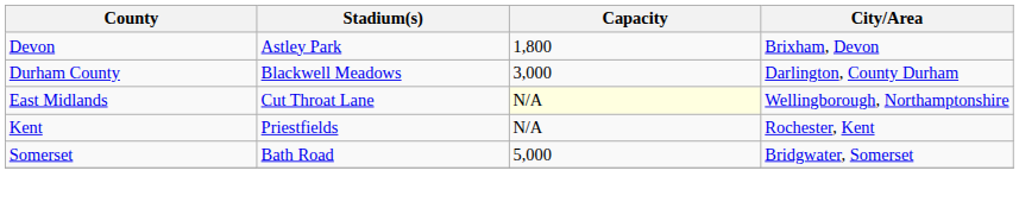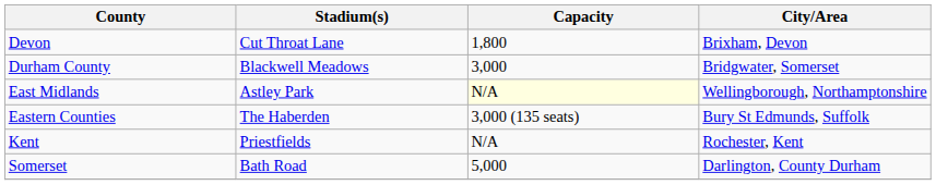 <table class="wikitable sortable">
 <tr>
 <th width=25%>County</th>
 <th width=25%>Stadium(s)</th>
 <th width=25%>Capacity</th>
 <th width=25%>City/Area</th>
 </tr>
 <tr>
 <td><a href='#'>Devon</a></td>
-<td><a href='#'>Astley Park</a></td>
+<td><a href='#'>Cut Throat Lane</a></td>
 <td>1,800</td>
 <td><a href='#'>Brixham</a>, <a href='#'>Devon</a></td>
 </tr>
 <tr>
 <td><a href='#'>Durham County</a></td>
 <td><a href='#'>Blackwell Meadows</a></td>
 <td>3,000</td>
-<td><a href='#'>Darlington</a>, <a href='#'>County Durham</a></td>
+<td><a href='#'>Bridgwater</a>, <a href='#'>Somerset</a></td>
 </tr>
 <tr>
 <td><a href='#'>East Midlands</a></td>
-<td><a href='#'>Cut Throat Lane</a></td>
+<td><a href='#'>Astley Park</a></td>
 <td style="background: lightyellow;">N/A</td>
 <td><a href='#'>Wellingborough</a>, <a href='#'>Northamptonshire</a></td>
+</tr>
+<tr>
+<td><a href='#'>Eastern Counties</a></td>
+<td><a href='#'>The Haberden</a></td>
+<td>3,000 (135 seats)</td>
+<td><a href='#'>Bury St Edmunds</a>, <a href='#'>Suffolk</a></td>
 </tr>
 <tr>
 <td><a href='#'>Kent</a></td>
 <td><a href='#'>Priestfields</a></td>
 <td>N/A</td>
 <td><a href='#'>Rochester</a>, <a href='#'>Kent</a></td>
 </tr>
 <tr>
 <td><a href='#'>Somerset</a></td>
 <td><a href='#'>Bath Road</a></td>
 <td>5,000</td>
-<td><a href='#'>Bridgwater</a>, <a href='#'>Somerset</a></td>
+<td><a href='#'>Darlington</a>, <a href='#'>County Durham</a></td>
 </tr>
 <tr>
 </tr>
 </table>
